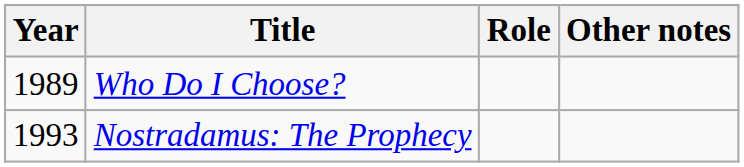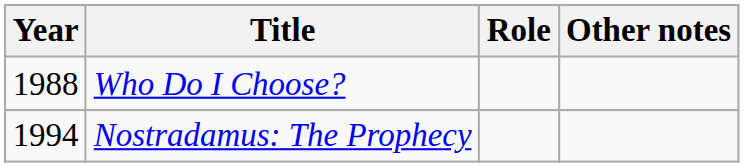 <table class="wikitable">
 <tr>
 <th>Year</th>
 <th>Title</th>
 <th>Role</th>
 <th>Other notes</th>
 </tr>
 <tr>
-<td>1989</td>
+<td>1988</td>
 <td><em><a href='#'>Who Do I Choose?</a></em></td>
 <td></td>
 <td></td>
 </tr>
 <tr>
-<td>1993</td>
+<td>1994</td>
 <td><em><a href='#'>Nostradamus: The Prophecy</a></em></td>
 <td></td>
 <td></td>
 </tr>
 </table>
